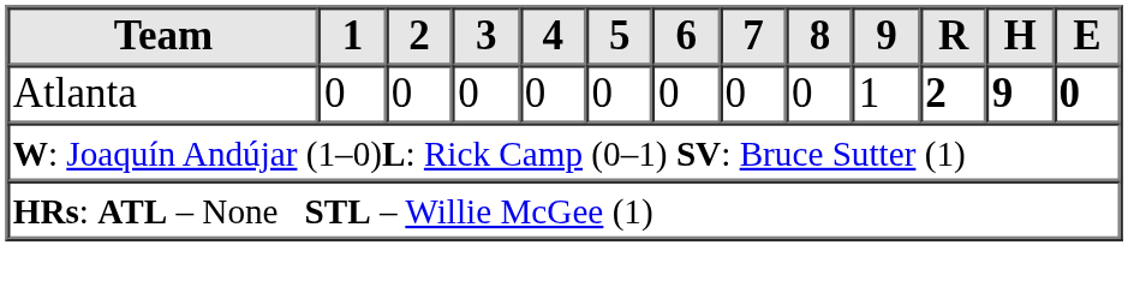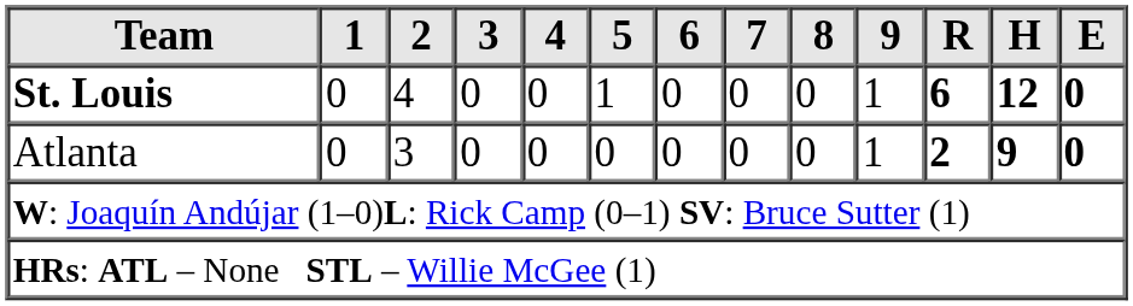 <table border=1 cellspacing=0 width=425 style="margin-left:3em" style="text-align:center">
 <tr bgcolor="#e6e6e6">
 <th width=28%>Team</th>
 <th width=6%>1</th>
 <th width=6%>2</th>
 <th width=6%>3</th>
 <th width=6%>4</th>
 <th width=6%>5</th>
 <th width=6%>6</th>
 <th width=6%>7</th>
 <th width=6%>8</th>
 <th width=6%>9</th>
 <th width=6%>R</th>
 <th width=6%>H</th>
 <th width=6%>E</th>
 </tr>
 <tr>
+<td align="left"><strong>St. Louis</strong></td>
+<td>0</td>
+<td>4</td>
+<td>0</td>
+<td>0</td>
+<td>1</td>
+<td>0</td>
+<td>0</td>
+<td>0</td>
+<td>1</td>
+<td><strong>6</strong></td>
+<td><strong>12</strong></td>
+<td><strong>0</strong></td>
+</tr>
+<tr>
 <td align="left">Atlanta</td>
 <td>0</td>
-<td>0</td>
+<td>3</td>
 <td>0</td>
 <td>0</td>
 <td>0</td>
 <td>0</td>
 <td>0</td>
 <td>0</td>
 <td>1</td>
 <td><strong>2</strong></td>
 <td><strong>9</strong></td>
 <td><strong>0</strong></td>
 </tr>
 <tr>
 <td align="left" colspan=13><small><strong>W</strong>: <a href='#'>Joaquín Andújar</a> (1–0)<strong>L</strong>: <a href='#'>Rick Camp</a> (0–1) <strong>SV</strong>: <a href='#'>Bruce Sutter</a> (1)</small></td>
 </tr>
 <tr>
 <td align="left" colspan=13><small><strong>HRs</strong>: <strong>ATL</strong> – None   <strong>STL</strong> – <a href='#'>Willie McGee</a> (1)</small></td>
 </tr>
 </table>
